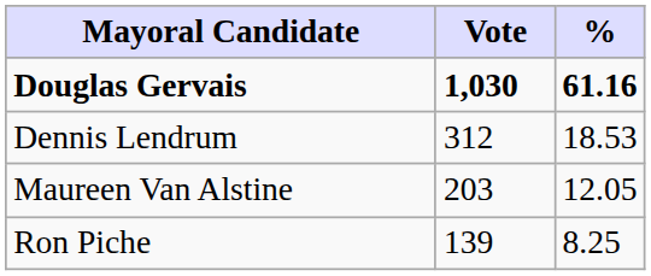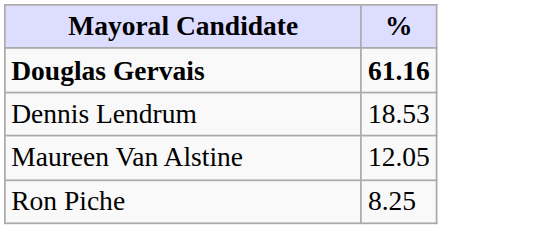 <table class="wikitable">
 <tr>
 <th style="background:#ddf; width:200px;">Mayoral Candidate</th>
-<th style="background:#ddf; width:50px;">Vote</th>
 <th style="background:#ddf; width:30px;">%</th>
 </tr>
 <tr>
 <td><strong>Douglas Gervais</strong></td>
-<td><strong>1,030</strong></td>
 <td><strong>61.16</strong></td>
 </tr>
 <tr>
 <td>Dennis Lendrum</td>
-<td>312</td>
 <td>18.53</td>
 </tr>
 <tr>
 <td>Maureen Van Alstine</td>
-<td>203</td>
 <td>12.05</td>
 </tr>
 <tr>
 <td>Ron Piche</td>
-<td>139</td>
 <td>8.25</td>
 </tr>
 </table>
